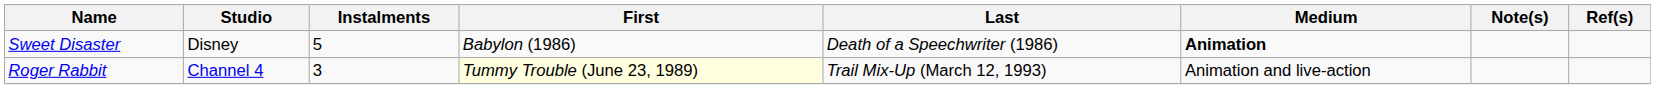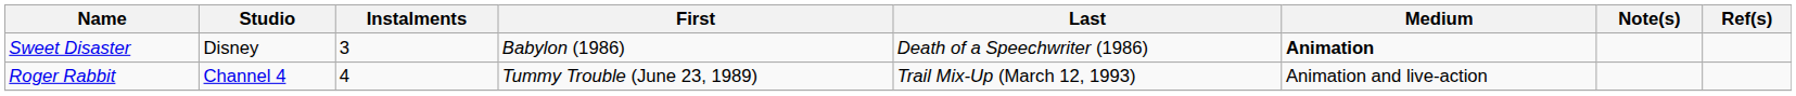 <table class="wikitable" style="width:100%;" style="font-size: 100%;">
 <tr style="text-align:center;">
 <th>Name</th>
 <th>Studio</th>
 <th>Instalments</th>
 <th>First</th>
 <th>Last</th>
 <th>Medium</th>
 <th>Note(s)</th>
 <th>Ref(s)</th>
 </tr>
 <tr>
 <td><em><a href='#'>Sweet Disaster</a></em></td>
 <td>Disney</td>
-<td>5</td>
+<td>3</td>
 <td><em>Babylon</em> (1986)</td>
 <td><em>Death of a Speechwriter</em> (1986)</td>
 <td><strong>Animation</strong></td>
 <td></td>
 <td></td>
 </tr>
 <tr>
 <td><em><a href='#'>Roger Rabbit</a></em></td>
 <td><a href='#'>Channel 4</a></td>
-<td>3</td>
-<td style="background: lightyellow;"><em>Tummy Trouble</em> (June 23, 1989)</td>
+<td>4</td>
+<td><em>Tummy Trouble</em> (June 23, 1989)</td>
 <td><em>Trail Mix-Up</em> (March 12, 1993)</td>
 <td>Animation and live-action</td>
 <td></td>
 <td></td>
 </tr>
 <tr>
 </tr>
 </table>
